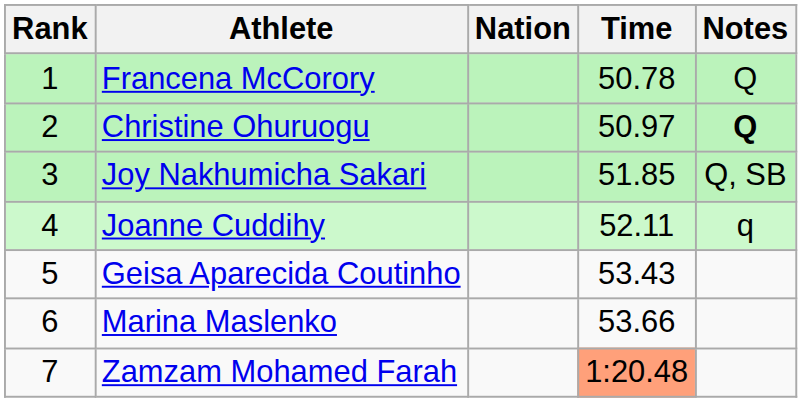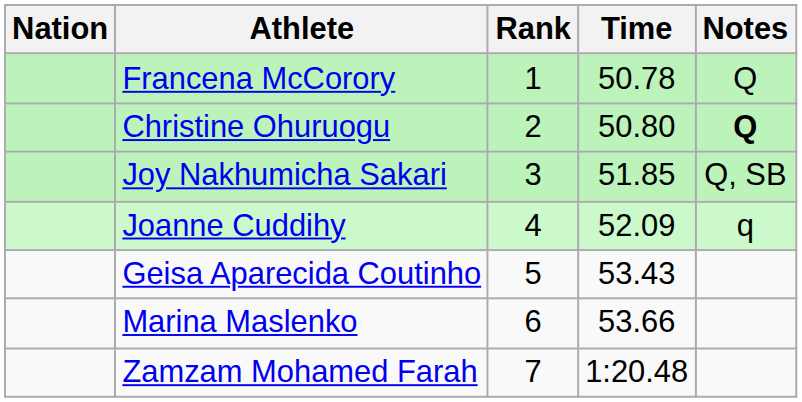 <table class="wikitable sortable" style="text-align:center">
 <tr>
+<th>Nation</th>
+<th>Athlete</th>
 <th>Rank</th>
-<th>Athlete</th>
-<th>Nation</th>
 <th>Time</th>
 <th>Notes</th>
 </tr>
 <tr bgcolor=#bbf3bb>
+<td align=left></td>
+<td align=left><a href='#'>Francena McCorory</a></td>
 <td>1</td>
-<td align=left><a href='#'>Francena McCorory</a></td>
-<td align=left></td>
 <td>50.78</td>
 <td>Q</td>
 </tr>
 <tr bgcolor=#bbf3bb>
+<td align=left></td>
+<td align=left><a href='#'>Christine Ohuruogu</a></td>
 <td>2</td>
-<td align=left><a href='#'>Christine Ohuruogu</a></td>
-<td align=left></td>
-<td>50.97</td>
+<td>50.80</td>
 <td><strong>Q</strong></td>
 </tr>
 <tr bgcolor=#bbf3bb>
+<td align=left></td>
+<td align=left><a href='#'>Joy Nakhumicha Sakari</a></td>
 <td>3</td>
-<td align=left><a href='#'>Joy Nakhumicha Sakari</a></td>
-<td align=left></td>
 <td>51.85</td>
 <td>Q, SB</td>
 </tr>
 <tr bgcolor=#ccf9cc>
+<td align=left></td>
+<td align=left><a href='#'>Joanne Cuddihy</a></td>
 <td>4</td>
-<td align=left><a href='#'>Joanne Cuddihy</a></td>
-<td align=left></td>
-<td>52.11</td>
+<td>52.09</td>
 <td>q</td>
 </tr>
 <tr>
+<td align=left></td>
+<td align=left><a href='#'>Geisa Aparecida Coutinho</a></td>
 <td>5</td>
-<td align=left><a href='#'>Geisa Aparecida Coutinho</a></td>
-<td align=left></td>
 <td>53.43</td>
 <td></td>
 </tr>
 <tr>
+<td align=left></td>
+<td align=left><a href='#'>Marina Maslenko</a></td>
 <td>6</td>
-<td align=left><a href='#'>Marina Maslenko</a></td>
-<td align=left></td>
 <td>53.66</td>
 <td></td>
 </tr>
 <tr>
+<td align=left></td>
+<td align=left><a href='#'>Zamzam Mohamed Farah</a></td>
 <td>7</td>
-<td align=left><a href='#'>Zamzam Mohamed Farah</a></td>
-<td align=left></td>
-<td style="background: lightsalmon;">1:20.48</td>
+<td>1:20.48</td>
 <td></td>
 </tr>
 </table>
